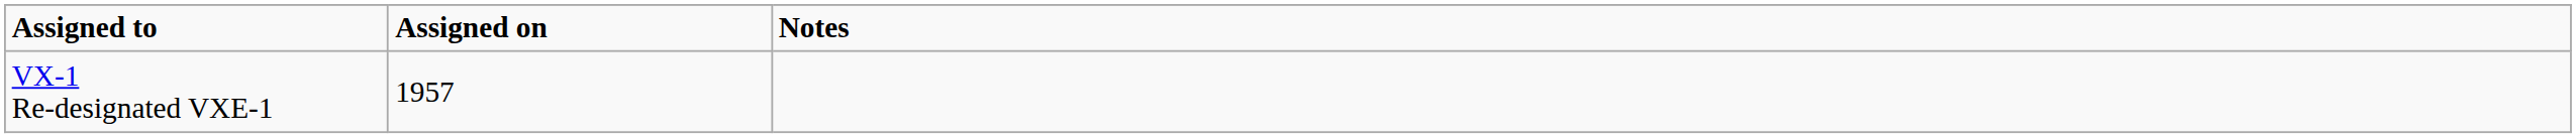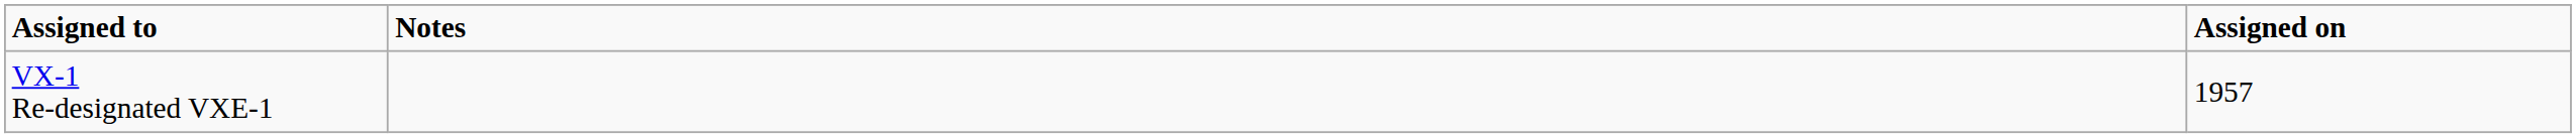 <table class="wikitable" style="width: 70%;">
 <tr>
 <td style="width: 200px;"><strong>Assigned to</strong></td>
+<td><strong>Notes</strong></td>
 <td style="width: 200px;"><strong>Assigned on</strong></td>
-<td><strong>Notes</strong></td>
 </tr>
 <tr>
 <td><a href='#'>VX-1</a><br>Re-designated VXE-1</td>
+<td></td>
 <td>1957</td>
-<td></td>
 </tr>
 </table>
